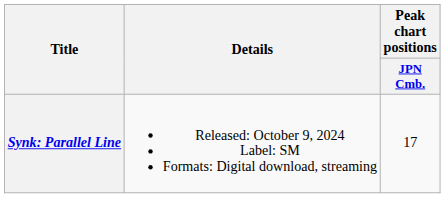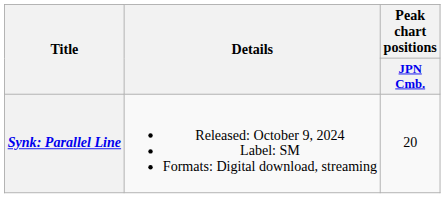 <table class="wikitable plainrowheaders" style="text-align:center">
 <tr>
 <th scope="col" rowspan="2">Title</th>
 <th scope="col" rowspan="2">Details</th>
 <th scope="col">Peak chart positions</th>
 </tr>
 <tr>
 <th scope="col" style="font-size:90%; width:2.75em"><a href='#'>JPN<br>Cmb.</a><br></th>
 </tr>
 <tr>
 <th scope="row"><em><a href='#'>Synk: Parallel Line</a></em></th>
 <td><br><ul><li>Released: October 9, 2024</li><li>Label: SM</li><li>Formats: Digital download, streaming</li></ul></td>
-<td>17</td>
+<td>20</td>
 </tr>
 </table>
